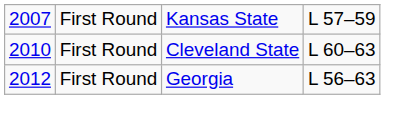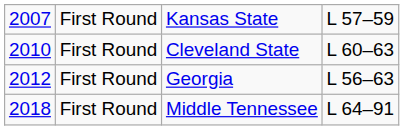 <table class="wikitable">
 <tr>
 <td><a href='#'>2007</a></td>
 <td>First Round</td>
 <td><a href='#'>Kansas State</a></td>
 <td>L 57–59</td>
 </tr>
 <tr>
 <td><a href='#'>2010</a></td>
 <td>First Round</td>
 <td><a href='#'>Cleveland State</a></td>
 <td>L 60–63</td>
 </tr>
 <tr>
 <td><a href='#'>2012</a></td>
 <td>First Round</td>
 <td><a href='#'>Georgia</a></td>
 <td>L 56–63</td>
 </tr>
+<tr>
+<td><a href='#'>2018</a></td>
+<td>First Round</td>
+<td><a href='#'>Middle Tennessee</a></td>
+<td>L 64–91</td>
+</tr>
 </table>
